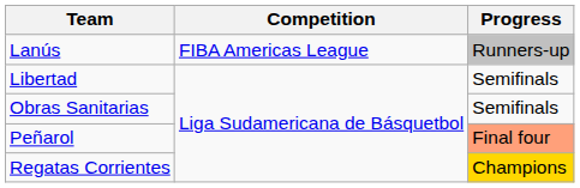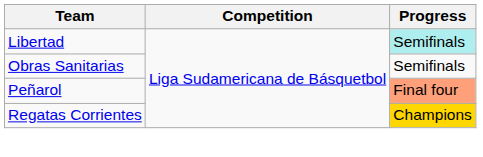 <table class="wikitable">
 <tr>
 <th>Team</th>
 <th>Competition</th>
 <th>Progress</th>
 </tr>
 <tr>
-<td><a href='#'>Lanús</a></td>
-<td><a href='#'>FIBA Americas League</a></td>
-<td bgcolor=#C0C0C0>Runners-up</td>
-</tr>
-<tr>
 <td><a href='#'>Libertad</a></td>
 <td rowspan=4 align=center><a href='#'>Liga Sudamericana de Básquetbol</a></td>
-<td>Semifinals</td>
+<td style="background: paleturquoise;">Semifinals</td>
 </tr>
 <tr>
 <td><a href='#'>Obras Sanitarias</a></td>
 <td>Semifinals</td>
 </tr>
 <tr>
 <td><a href='#'>Peñarol</a></td>
 <td style="background: lightsalmon;">Final four</td>
 </tr>
 <tr>
 <td><a href='#'>Regatas Corrientes</a></td>
 <td bgcolor=gold>Champions</td>
 </tr>
 </table>
